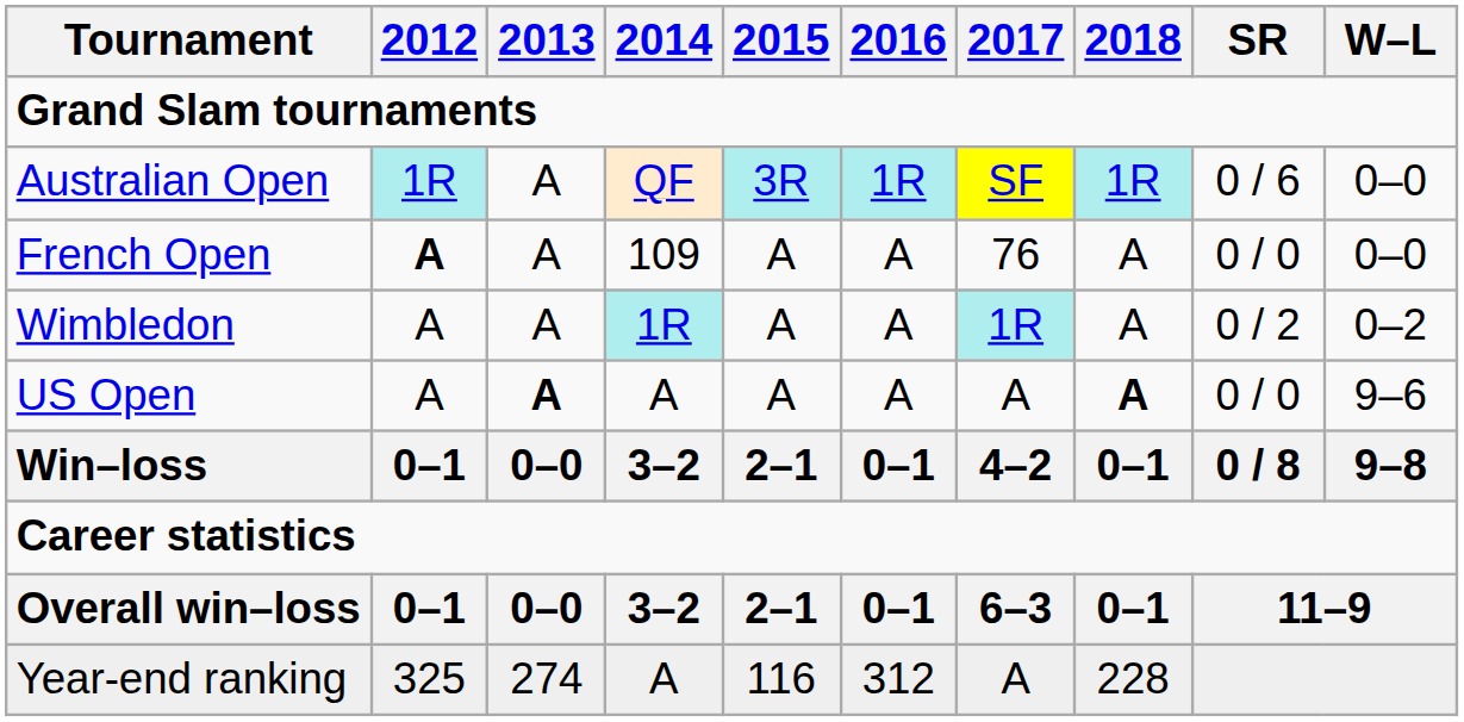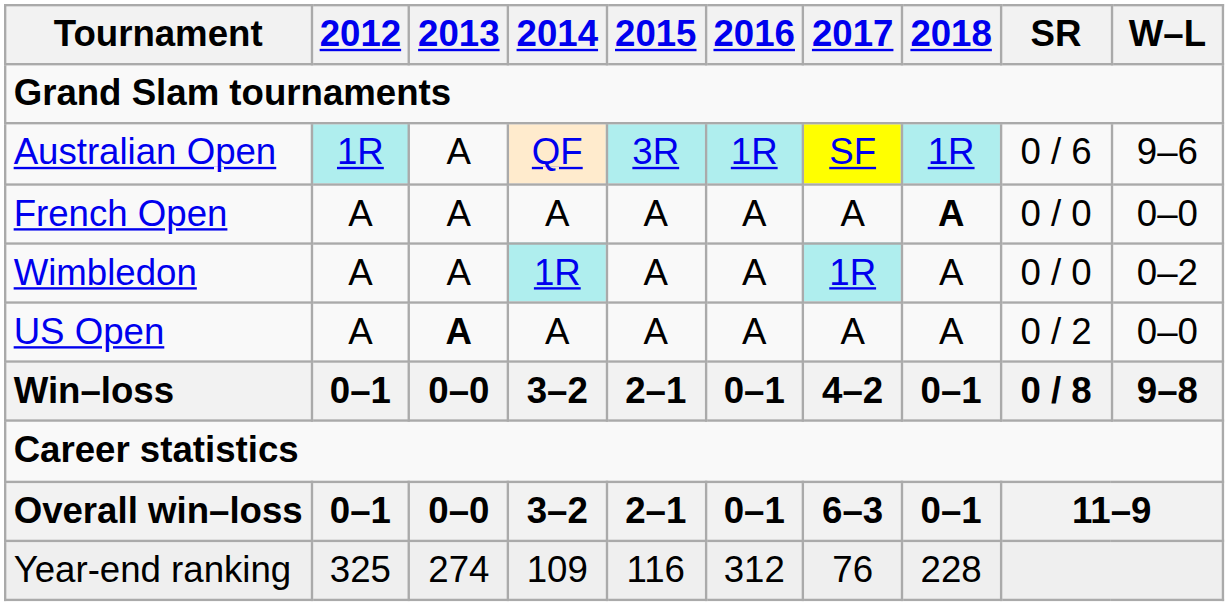 <table class=wikitable style=text-align:center;font-size:97%>
 <tr>
 <th>Tournament</th>
 <th><a href='#'>2012</a></th>
 <th><a href='#'>2013</a></th>
 <th><a href='#'>2014</a></th>
 <th><a href='#'>2015</a></th>
 <th><a href='#'>2016</a></th>
 <th><a href='#'>2017</a></th>
 <th><a href='#'>2018</a></th>
 <th width=40>SR</th>
 <th width=40>W–L</th>
 </tr>
 <tr>
 <td style="text-align:left" colspan="10"><strong>Grand Slam tournaments</strong></td>
 </tr>
 <tr>
 <td style=text-align:left><a href='#'>Australian Open</a></td>
 <td bgcolor=afeeee><a href='#'>1R</a></td>
 <td>A</td>
 <td bgcolor=ffebcd><a href='#'>QF</a></td>
 <td bgcolor=afeeee><a href='#'>3R</a></td>
 <td bgcolor=afeeee><a href='#'>1R</a></td>
 <td bgcolor=yellow><a href='#'>SF</a></td>
 <td bgcolor=afeeee><a href='#'>1R</a></td>
 <td>0 / 6</td>
-<td>0–0</td>
+<td>9–6</td>
 </tr>
 <tr>
 <td style=text-align:left><a href='#'>French Open</a></td>
-<td><strong>A</strong></td>
-<td>A</td>
-<td>109</td>
 <td>A</td>
 <td>A</td>
-<td>76</td>
 <td>A</td>
+<td>A</td>
+<td>A</td>
+<td>A</td>
+<td><strong>A</strong></td>
 <td>0 / 0</td>
 <td>0–0</td>
 </tr>
 <tr>
 <td align=left><a href='#'>Wimbledon</a></td>
 <td>A</td>
 <td>A</td>
 <td bgcolor=afeeee><a href='#'>1R</a></td>
 <td>A</td>
 <td>A</td>
 <td bgcolor=afeeee><a href='#'>1R</a></td>
 <td>A</td>
-<td>0 / 2</td>
+<td>0 / 0</td>
 <td>0–2</td>
 </tr>
 <tr>
 <td style=text-align:left><a href='#'>US Open</a></td>
 <td>A</td>
 <td><strong>A</strong></td>
 <td>A</td>
 <td>A</td>
 <td>A</td>
 <td>A</td>
-<td><strong>A</strong></td>
-<td>0 / 0</td>
-<td>9–6</td>
+<td>A</td>
+<td>0 / 2</td>
+<td>0–0</td>
 </tr>
 <tr>
 <th style=text-align:left>Win–loss</th>
 <th>0–1</th>
 <th>0–0</th>
 <th>3–2</th>
 <th>2–1</th>
 <th>0–1</th>
 <th>4–2</th>
 <th>0–1</th>
 <th>0 / 8</th>
 <th>9–8</th>
 </tr>
 <tr>
 <td colspan="10" align="left"><strong>Career statistics</strong></td>
 </tr>
 <tr>
 <th style=text-align:left>Overall win–loss</th>
 <th>0–1</th>
 <th>0–0</th>
 <th>3–2</th>
 <th>2–1</th>
 <th>0–1</th>
 <th>6–3</th>
 <th>0–1</th>
 <th colspan=2>11–9</th>
 </tr>
 <tr bgcolor=efefef>
 <td style=text-align:left>Year-end ranking</td>
 <td>325</td>
 <td>274</td>
-<td>A</td>
+<td>109</td>
 <td>116</td>
 <td>312</td>
-<td>A</td>
+<td>76</td>
 <td>228</td>
 <td colspan=2></td>
 </tr>
 </table>
